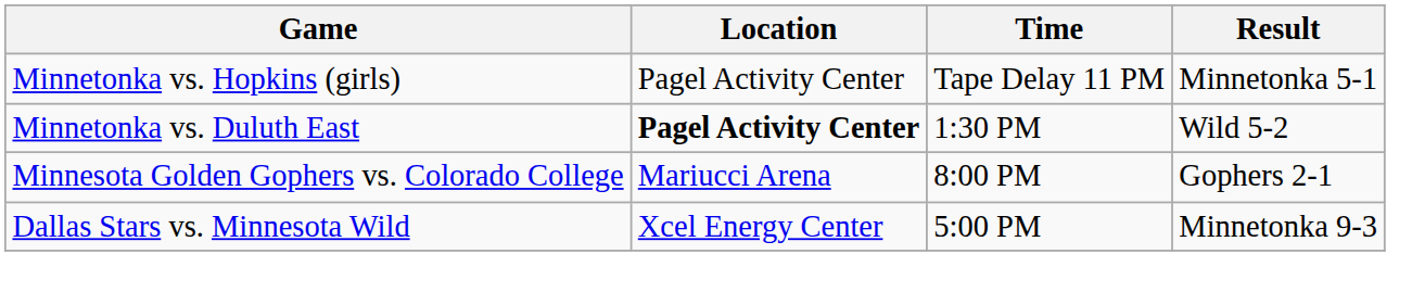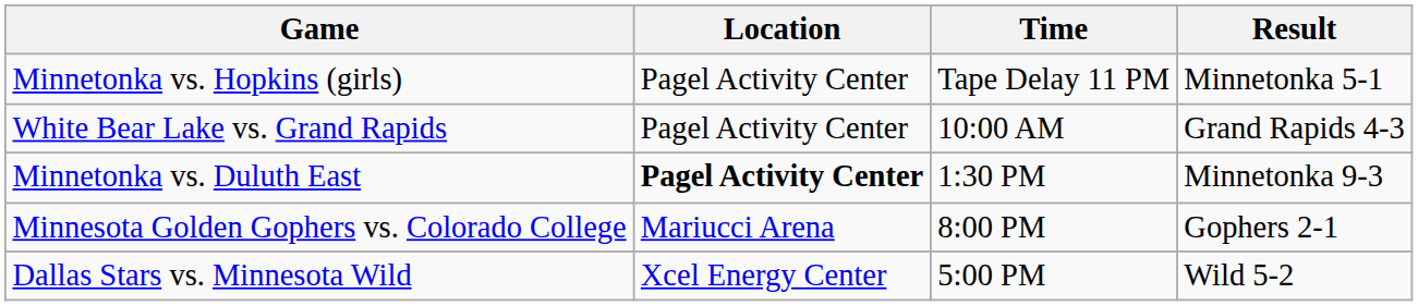 <table class="wikitable">
 <tr>
 <th>Game</th>
 <th>Location</th>
 <th>Time</th>
 <th>Result</th>
 </tr>
 <tr>
 <td><a href='#'>Minnetonka</a> vs. <a href='#'>Hopkins</a> (girls)</td>
 <td>Pagel Activity Center</td>
 <td>Tape Delay 11 PM</td>
 <td>Minnetonka 5-1</td>
 </tr>
 <tr>
+<td><a href='#'>White Bear Lake</a> vs. <a href='#'>Grand Rapids</a></td>
+<td>Pagel Activity Center</td>
+<td>10:00 AM</td>
+<td>Grand Rapids 4-3</td>
+</tr>
+<tr>
 <td><a href='#'>Minnetonka</a> vs. <a href='#'>Duluth East</a></td>
 <td><strong>Pagel Activity Center</strong></td>
 <td>1:30 PM</td>
-<td>Wild 5-2</td>
+<td>Minnetonka 9-3</td>
 </tr>
 <tr>
 <td><a href='#'>Minnesota Golden Gophers</a> vs. <a href='#'>Colorado College</a></td>
 <td><a href='#'>Mariucci Arena</a></td>
 <td>8:00 PM</td>
 <td>Gophers 2-1</td>
 </tr>
 <tr>
 <td><a href='#'>Dallas Stars</a> vs. <a href='#'>Minnesota Wild</a></td>
 <td><a href='#'>Xcel Energy Center</a></td>
 <td>5:00 PM</td>
-<td>Minnetonka 9-3</td>
+<td>Wild 5-2</td>
 </tr>
 </table>
